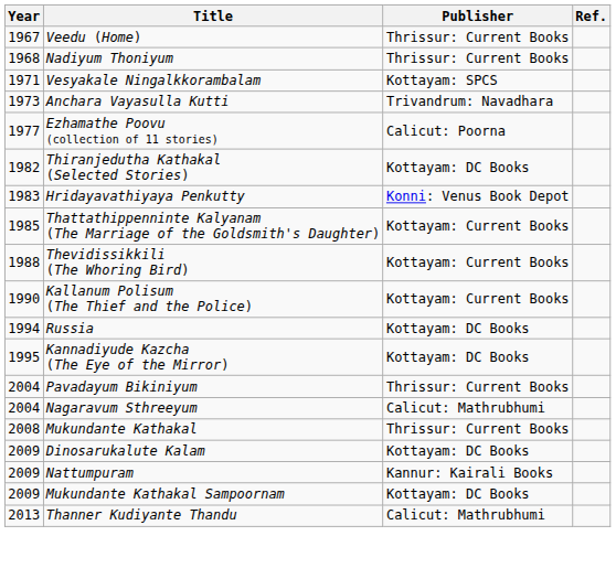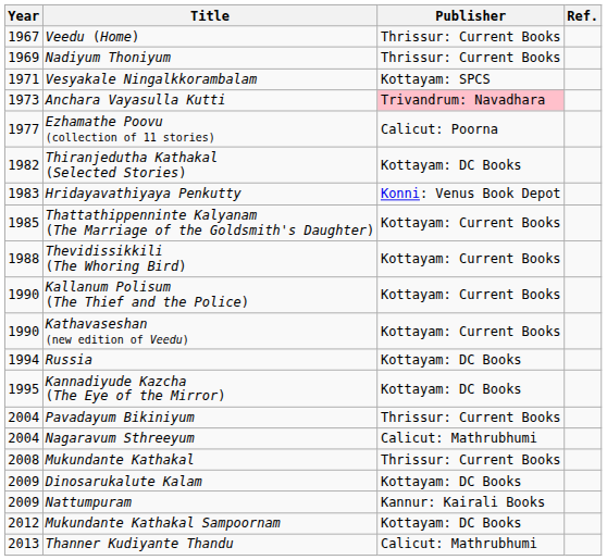 <table class="wikitable">
 <tr>
 <th>Year</th>
 <th>Title</th>
 <th>Publisher</th>
 <th>Ref.</th>
 </tr>
 <tr>
 <td>1967</td>
 <td><em>Veedu</em> (<em>Home</em>)</td>
 <td>Thrissur: Current Books</td>
 <td></td>
 </tr>
 <tr>
-<td>1968</td>
+<td>1969</td>
 <td><em>Nadiyum Thoniyum</em></td>
 <td>Thrissur: Current Books</td>
 <td></td>
 </tr>
 <tr>
 <td>1971</td>
 <td><em>Vesyakale Ningalkkorambalam</em></td>
 <td>Kottayam: SPCS</td>
 <td></td>
 </tr>
 <tr>
 <td>1973</td>
 <td><em>Anchara Vayasulla Kutti</em></td>
-<td>Trivandrum: Navadhara</td>
+<td style="background: pink;">Trivandrum: Navadhara</td>
 <td></td>
 </tr>
 <tr>
 <td>1977</td>
 <td><em>Ezhamathe Poovu</em><br><small>(collection of 11 stories)</small></td>
 <td>Calicut: Poorna</td>
 <td></td>
 </tr>
 <tr>
 <td>1982</td>
 <td><em>Thiranjedutha Kathakal</em><br>(<em>Selected Stories</em>)</td>
 <td>Kottayam: DC Books</td>
 <td></td>
 </tr>
 <tr>
 <td>1983</td>
 <td><em>Hridayavathiyaya Penkutty</em></td>
 <td><a href='#'>Konni</a>: Venus Book Depot</td>
 <td></td>
 </tr>
 <tr>
 <td>1985</td>
 <td><em>Thattathippenninte Kalyanam</em><br>(<em>The Marriage of the Goldsmith's Daughter</em>)</td>
 <td>Kottayam: Current Books</td>
 <td></td>
 </tr>
 <tr>
 <td>1988</td>
 <td><em>Thevidissikkili</em><br>(<em>The Whoring Bird</em>)</td>
 <td>Kottayam: Current Books</td>
 <td></td>
 </tr>
 <tr>
 <td>1990</td>
 <td><em>Kallanum Polisum</em><br>(<em>The Thief and the Police</em>)</td>
+<td>Kottayam: Current Books</td>
+<td></td>
+</tr>
+<tr>
+<td>1990</td>
+<td><em>Kathavaseshan</em><br><small>(new edition of <em>Veedu</em>)</small></td>
 <td>Kottayam: Current Books</td>
 <td></td>
 </tr>
 <tr>
 <td>1994</td>
 <td><em>Russia</em></td>
 <td>Kottayam: DC Books</td>
 <td></td>
 </tr>
 <tr>
 <td>1995</td>
 <td><em>Kannadiyude Kazcha</em><br>(<em>The Eye of the Mirror</em>)</td>
 <td>Kottayam: DC Books</td>
 <td></td>
 </tr>
 <tr>
 <td>2004</td>
 <td><em>Pavadayum Bikiniyum</em></td>
 <td>Thrissur: Current Books</td>
 <td></td>
 </tr>
 <tr>
 <td>2004</td>
 <td><em>Nagaravum Sthreeyum</em></td>
 <td>Calicut: Mathrubhumi</td>
 <td></td>
 </tr>
 <tr>
 <td>2008</td>
 <td><em>Mukundante Kathakal</em></td>
 <td>Thrissur: Current Books</td>
 <td></td>
 </tr>
 <tr>
 <td>2009</td>
 <td><em>Dinosarukalute Kalam</em></td>
 <td>Kottayam: DC Books</td>
 <td></td>
 </tr>
 <tr>
 <td>2009</td>
 <td><em>Nattumpuram</em></td>
 <td>Kannur: Kairali Books</td>
 <td></td>
 </tr>
 <tr>
-<td>2009</td>
+<td>2012</td>
 <td><em>Mukundante Kathakal Sampoornam</em></td>
 <td>Kottayam: DC Books</td>
 <td></td>
 </tr>
 <tr>
 <td>2013</td>
 <td><em>Thanner Kudiyante Thandu</em></td>
 <td>Calicut: Mathrubhumi</td>
 <td></td>
 </tr>
 </table>
